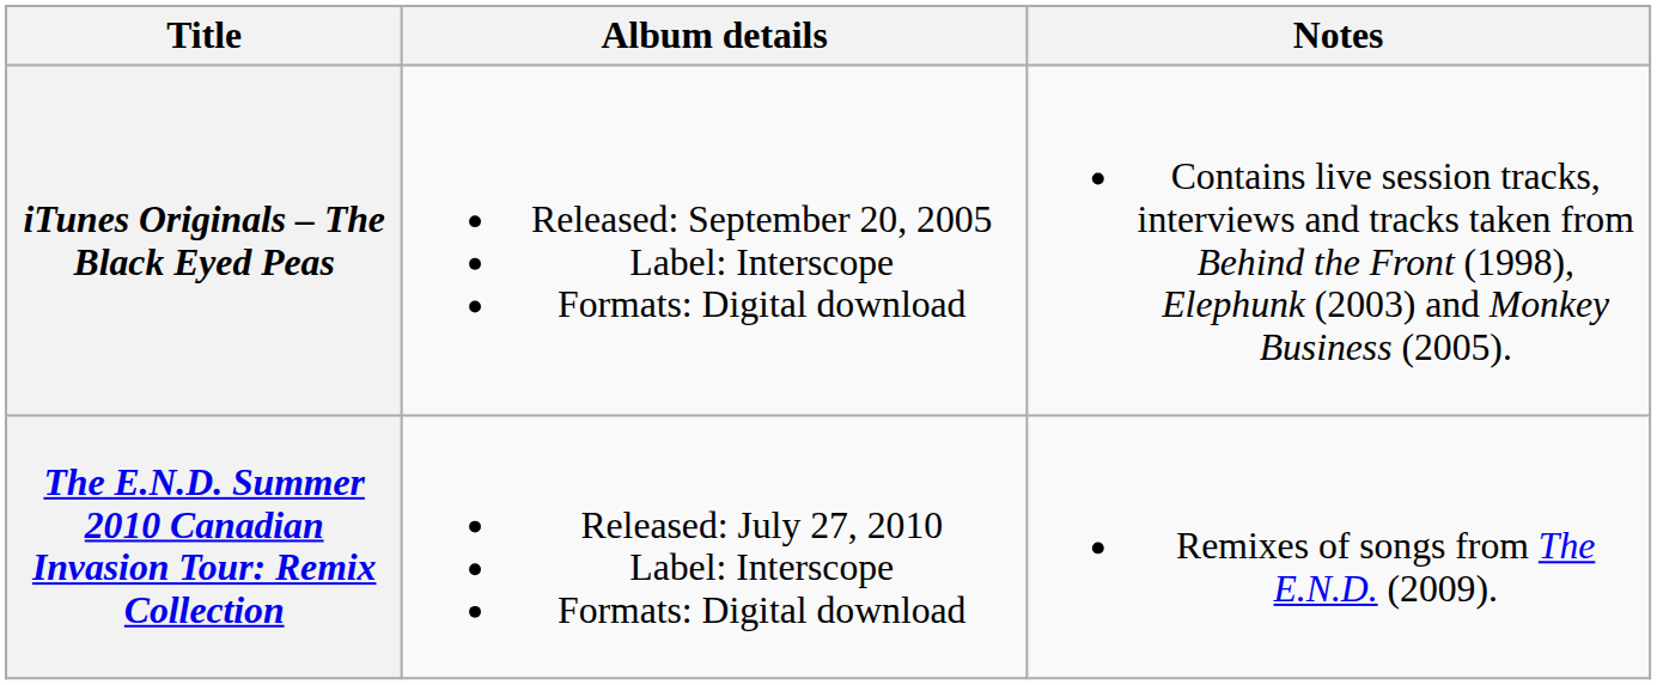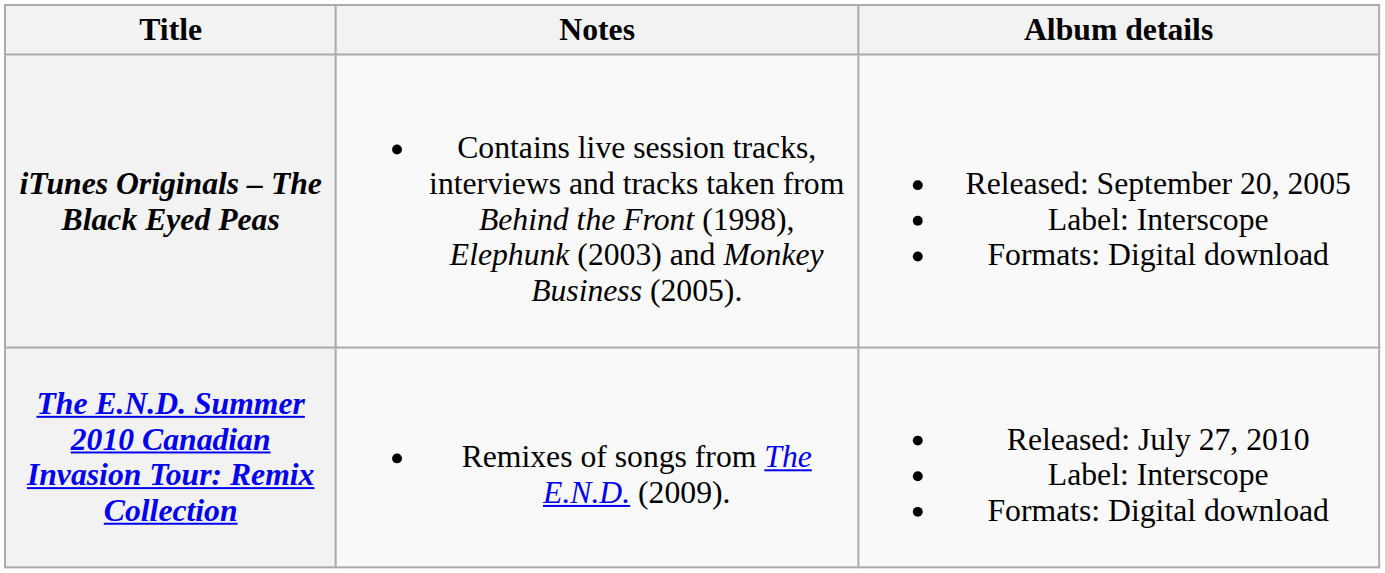 <table class="wikitable plainrowheaders" style="text-align:center;">
 <tr>
 <th scope="col" style="width:10em;">Title</th>
+<th scope="col" style="width:16em;">Notes</th>
 <th scope="col" style="width:16em;">Album details</th>
-<th scope="col" style="width:16em;">Notes</th>
 </tr>
 <tr>
 <th scope="row"><em>iTunes Originals – The Black Eyed Peas</em></th>
+<td><br><ul><li>Contains live session tracks, interviews and tracks taken from <em>Behind the Front</em> (1998), <em>Elephunk</em> (2003) and <em>Monkey Business</em> (2005).</li></ul></td>
 <td><br><ul><li>Released: September 20, 2005</li><li>Label: Interscope</li><li>Formats: Digital download</li></ul></td>
-<td><br><ul><li>Contains live session tracks, interviews and tracks taken from <em>Behind the Front</em> (1998), <em>Elephunk</em> (2003) and <em>Monkey Business</em> (2005).</li></ul></td>
 </tr>
 <tr>
 <th scope="row"><em><a href='#'>The E.N.D. Summer 2010 Canadian<br>Invasion Tour: Remix Collection</a></em></th>
+<td><br><ul><li>Remixes of songs from <em><a href='#'>The E.N.D.</a></em> (2009).</li></ul></td>
 <td><br><ul><li>Released: July 27, 2010</li><li>Label: Interscope</li><li>Formats: Digital download</li></ul></td>
-<td><br><ul><li>Remixes of songs from <em><a href='#'>The E.N.D.</a></em> (2009).</li></ul></td>
 </tr>
 </table>
